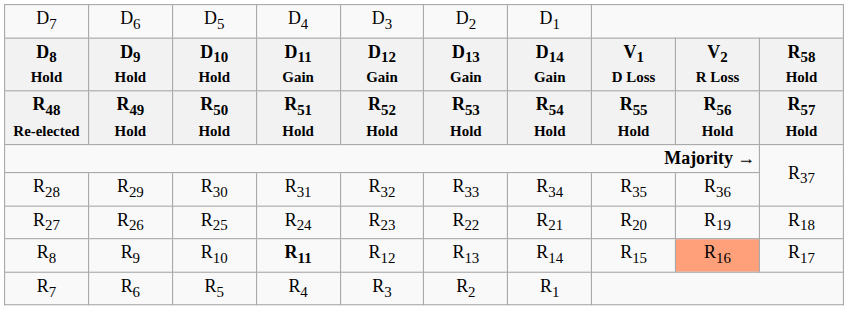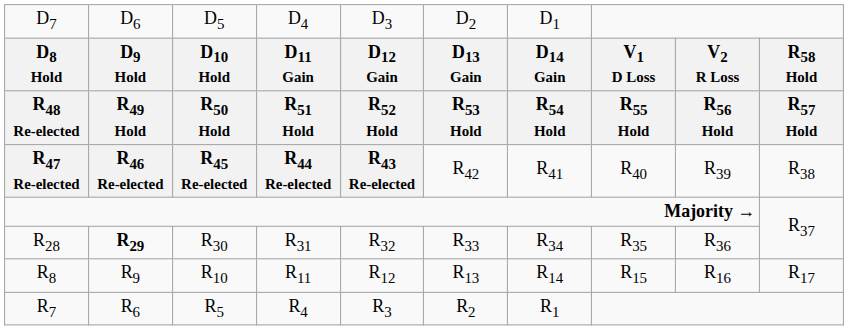 <table class="wikitable" style="text-align:center" width=750px>
 <tr>
 <td>D<sub>7</sub></td>
 <td>D<sub>6</sub></td>
 <td>D<sub>5</sub></td>
 <td>D<sub>4</sub></td>
 <td>D<sub>3</sub></td>
 <td>D<sub>2</sub></td>
 <td>D<sub>1</sub></td>
 <td colspan=3></td>
 </tr>
 <tr>
 <th width=50px >D<sub>8</sub><br><small>Hold</small></th>
 <th width=50px >D<sub>9</sub><br><small>Hold</small></th>
 <th width=50px >D<sub>10</sub><br><small>Hold</small></th>
 <th width=50px >D<sub>11</sub><br><small>Gain</small></th>
 <th width=50px >D<sub>12</sub><br><small>Gain</small></th>
 <th width=50px >D<sub>13</sub><br><small>Gain</small></th>
 <th width=50px >D<sub>14</sub><br><small>Gain</small></th>
 <th width=50px >V<sub>1</sub><br><small>D Loss</small></th>
 <th width=50px >V<sub>2</sub><br><small>R Loss</small></th>
 <th width=50px >R<sub>58</sub><br><small>Hold</small></th>
 </tr>
 <tr>
 <th>R<sub>48</sub><br><small>Re-elected</small></th>
 <th>R<sub>49</sub><br><small>Hold</small></th>
 <th>R<sub>50</sub><br><small>Hold</small></th>
 <th>R<sub>51</sub><br><small>Hold</small></th>
 <th>R<sub>52</sub><br><small>Hold</small></th>
 <th>R<sub>53</sub><br><small>Hold</small></th>
 <th>R<sub>54</sub><br><small>Hold</small></th>
 <th>R<sub>55</sub><br><small>Hold</small></th>
 <th>R<sub>56</sub><br><small>Hold</small></th>
 <th>R<sub>57</sub><br><small>Hold</small></th>
 </tr>
 <tr>
+<th>R<sub>47</sub><br><small>Re-elected</small></th>
+<th>R<sub>46</sub><br><small>Re-elected</small></th>
+<th>R<sub>45</sub><br><small>Re-elected</small></th>
+<th>R<sub>44</sub><br><small>Re-elected</small></th>
+<th>R<sub>43</sub><br><small>Re-elected</small></th>
+<td>R<sub>42</sub></td>
+<td>R<sub>41</sub></td>
+<td>R<sub>40</sub></td>
+<td>R<sub>39</sub></td>
+<td>R<sub>38</sub></td>
+</tr>
+<tr>
 <td colspan=9 align=right><strong>Majority →</strong></td>
 <td rowspan=2 >R<sub>37</sub></td>
 </tr>
 <tr>
 <td>R<sub>28</sub></td>
-<td>R<sub>29</sub></td>
+<td><strong>R<sub>29</sub></strong></td>
 <td>R<sub>30</sub></td>
 <td>R<sub>31</sub></td>
 <td>R<sub>32</sub></td>
 <td>R<sub>33</sub></td>
 <td>R<sub>34</sub></td>
 <td>R<sub>35</sub></td>
 <td>R<sub>36</sub></td>
 </tr>
 <tr>
-<td>R<sub>27</sub></td>
-<td>R<sub>26</sub></td>
-<td>R<sub>25</sub></td>
-<td>R<sub>24</sub></td>
-<td>R<sub>23</sub></td>
-<td>R<sub>22</sub></td>
-<td>R<sub>21</sub></td>
-<td>R<sub>20</sub></td>
-<td>R<sub>19</sub></td>
-<td>R<sub>18</sub></td>
-</tr>
-<tr>
 <td>R<sub>8</sub></td>
 <td>R<sub>9</sub></td>
 <td>R<sub>10</sub></td>
-<td><strong>R<sub>11</sub></strong></td>
+<td>R<sub>11</sub></td>
 <td>R<sub>12</sub></td>
 <td>R<sub>13</sub></td>
 <td>R<sub>14</sub></td>
 <td>R<sub>15</sub></td>
-<td style="background: lightsalmon;">R<sub>16</sub></td>
+<td>R<sub>16</sub></td>
 <td>R<sub>17</sub></td>
 </tr>
 <tr>
 <td>R<sub>7</sub></td>
 <td>R<sub>6</sub></td>
 <td>R<sub>5</sub></td>
 <td>R<sub>4</sub></td>
 <td>R<sub>3</sub></td>
 <td>R<sub>2</sub></td>
 <td>R<sub>1</sub></td>
 <td colspan=3></td>
 </tr>
 </table>
